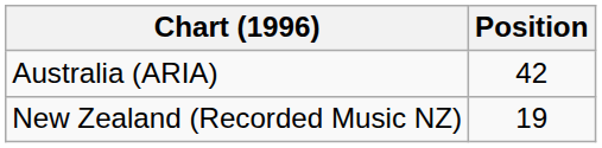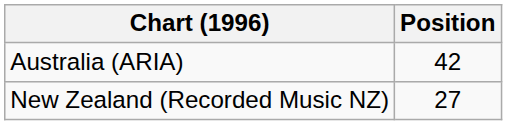 <table class="wikitable">
 <tr>
 <th>Chart (1996)</th>
 <th>Position</th>
 </tr>
 <tr>
 <td>Australia (ARIA)</td>
 <td align="center">42</td>
 </tr>
 <tr>
 <td>New Zealand (Recorded Music NZ)</td>
-<td align="center">19</td>
+<td align="center">27</td>
 </tr>
 </table>
